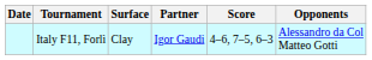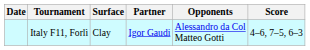 <table class="sortable wikitable">
 <tr>
 <th>Date</th>
 <th>Tournament</th>
 <th>Surface</th>
 <th>Partner</th>
+<th>Opponents</th>
 <th class="unsortable">Score</th>
-<th>Opponents</th>
 </tr>
 <tr style="background:#cffcff;">
 <td></td>
 <td>Italy F11, Forlì</td>
 <td>Clay</td>
 <td> <a href='#'>Igor Gaudi</a></td>
+<td> <a href='#'>Alessandro da Col</a> <br>  Matteo Gotti</td>
 <td>4–6, 7–5, 6–3</td>
-<td> <a href='#'>Alessandro da Col</a> <br>  Matteo Gotti</td>
 </tr>
 </table>
